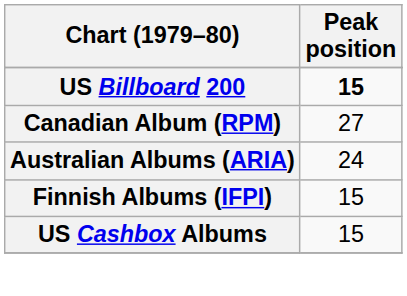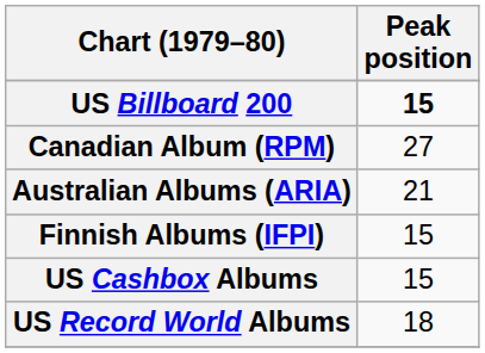 <table class="wikitable plainrowheaders sortable">
 <tr>
 <th scope="col">Chart (1979–80)</th>
 <th scope="col">Peak<br>position</th>
 </tr>
 <tr>
 </tr>
 <tr>
 </tr>
 <tr>
 </tr>
 <tr>
 <th scope="row">US <em><a href='#'>Billboard</a></em> <a href='#'>200</a></th>
 <td align=center><strong>15</strong></td>
 </tr>
 <tr>
 <th scope="row">Canadian Album (<a href='#'>RPM</a>)</th>
 <td align=center>27</td>
 </tr>
 <tr>
 <th scope="row">Australian Albums (<a href='#'>ARIA</a>)</th>
-<td align=center>24</td>
+<td align=center>21</td>
 </tr>
 <tr>
 <th scope="row">Finnish Albums (<a href='#'>IFPI</a>)</th>
 <td align=center>15</td>
 </tr>
 <tr>
 <th scope="row">US <em><a href='#'>Cashbox</a></em> Albums</th>
 <td align=center>15</td>
 </tr>
 <tr>
+<th scope="row">US <em><a href='#'>Record World</a></em> Albums</th>
+<td align=center>18</td>
+</tr>
+<tr>
 </tr>
 </table>
